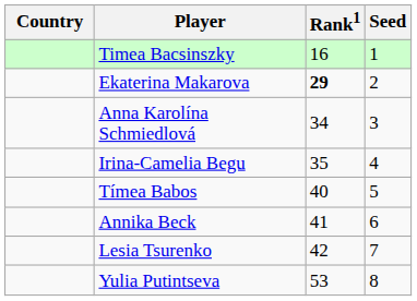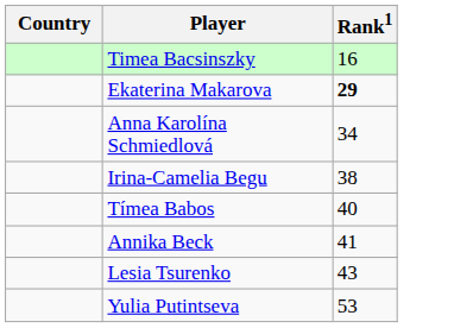 <table class="sortable wikitable">
 <tr>
 <th width="70">Country</th>
 <th width="175">Player</th>
 <th>Rank<sup>1</sup></th>
-<th>Seed</th>
 </tr>
 <tr style="background:#cfc;">
 <td></td>
 <td><a href='#'>Timea Bacsinszky</a></td>
 <td>16</td>
-<td>1</td>
 </tr>
 <tr>
 <td></td>
 <td><a href='#'>Ekaterina Makarova</a></td>
 <td><strong>29</strong></td>
-<td>2</td>
 </tr>
 <tr>
 <td></td>
 <td><a href='#'>Anna Karolína Schmiedlová</a></td>
 <td>34</td>
-<td>3</td>
 </tr>
 <tr>
 <td></td>
 <td><a href='#'>Irina-Camelia Begu</a></td>
-<td>35</td>
-<td>4</td>
+<td>38</td>
 </tr>
 <tr>
 <td></td>
 <td><a href='#'>Tímea Babos</a></td>
 <td>40</td>
-<td>5</td>
 </tr>
 <tr>
 <td></td>
 <td><a href='#'>Annika Beck</a></td>
 <td>41</td>
-<td>6</td>
 </tr>
 <tr>
 <td></td>
 <td><a href='#'>Lesia Tsurenko</a></td>
-<td>42</td>
-<td>7</td>
+<td>43</td>
 </tr>
 <tr>
 <td></td>
 <td><a href='#'>Yulia Putintseva</a></td>
 <td>53</td>
-<td>8</td>
 </tr>
 </table>
